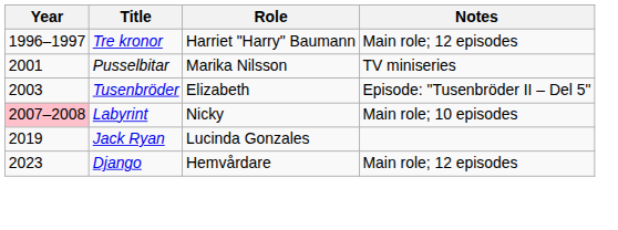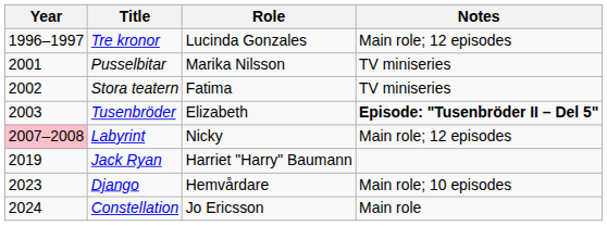 <table class="wikitable sortable">
 <tr>
 <th>Year</th>
 <th>Title</th>
 <th>Role</th>
 <th>Notes</th>
 </tr>
 <tr>
 <td>1996–1997</td>
 <td><em><a href='#'>Tre kronor</a></em></td>
-<td>Harriet "Harry" Baumann</td>
+<td>Lucinda Gonzales</td>
 <td>Main role; 12 episodes</td>
 </tr>
 <tr>
 <td>2001</td>
 <td><em>Pusselbitar</em></td>
 <td>Marika Nilsson</td>
 <td>TV miniseries</td>
 </tr>
 <tr>
+<td>2002</td>
+<td><em>Stora teatern</em></td>
+<td>Fatima</td>
+<td>TV miniseries</td>
+</tr>
+<tr>
 <td>2003</td>
 <td><em><a href='#'>Tusenbröder</a></em></td>
 <td>Elizabeth</td>
-<td>Episode: "Tusenbröder II – Del 5"</td>
+<td><strong>Episode: "Tusenbröder II – Del 5"</strong></td>
 </tr>
 <tr>
 <td style="background: pink;">2007–2008</td>
 <td><em><a href='#'>Labyrint</a></em></td>
 <td>Nicky</td>
-<td>Main role; 10 episodes</td>
+<td>Main role; 12 episodes</td>
 </tr>
 <tr>
 <td>2019</td>
 <td><em><a href='#'>Jack Ryan</a></em></td>
-<td>Lucinda Gonzales</td>
+<td>Harriet "Harry" Baumann</td>
 <td></td>
 </tr>
 <tr>
 <td>2023</td>
 <td><em><a href='#'>Django</a></em></td>
 <td>Hemvårdare</td>
-<td>Main role; 12 episodes</td>
+<td>Main role; 10 episodes</td>
+</tr>
+<tr>
+<td>2024</td>
+<td><em><a href='#'>Constellation</a></em></td>
+<td>Jo Ericsson</td>
+<td>Main role</td>
 </tr>
 </table>
